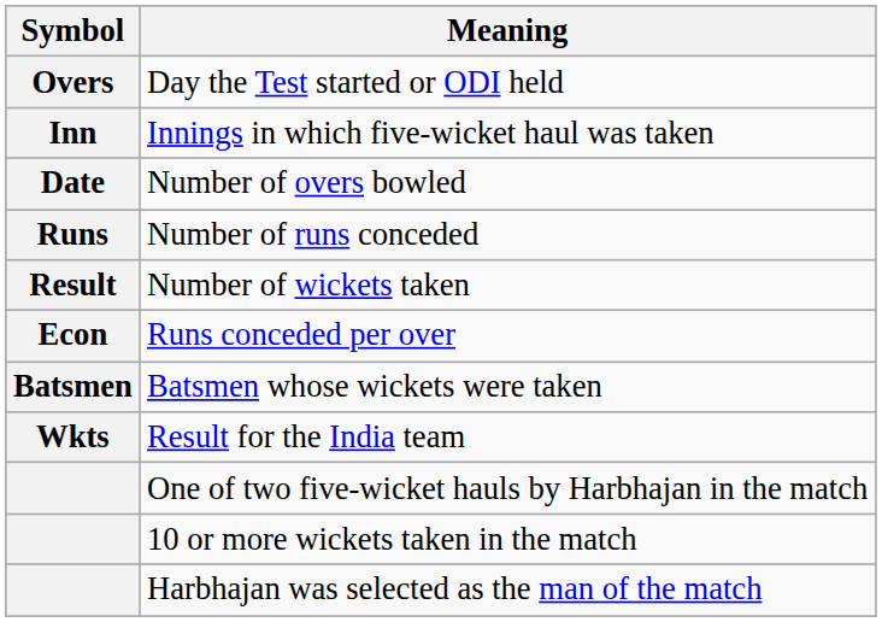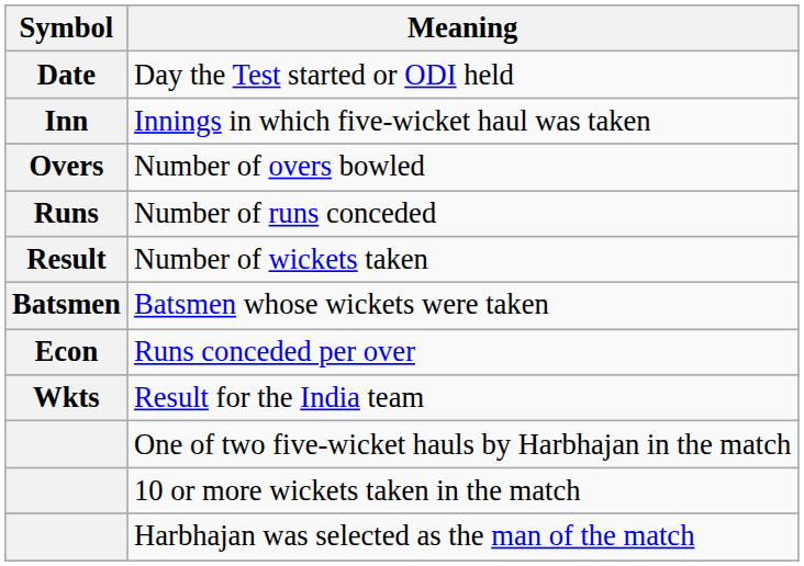 <table class="wikitable">
 <tr>
 <th>Symbol</th>
 <th>Meaning</th>
 </tr>
 <tr>
-<th>Overs</th>
+<th>Date</th>
 <td>Day the <a href='#'>Test</a> started or <a href='#'>ODI</a> held</td>
 </tr>
 <tr>
 <th>Inn</th>
 <td><a href='#'>Innings</a> in which five-wicket haul was taken</td>
 </tr>
 <tr>
-<th>Date</th>
+<th>Overs</th>
 <td>Number of <a href='#'>overs</a> bowled</td>
 </tr>
 <tr>
 <th>Runs</th>
 <td>Number of <a href='#'>runs</a> conceded</td>
 </tr>
 <tr>
 <th>Result</th>
 <td>Number of <a href='#'>wickets</a> taken</td>
 </tr>
 <tr>
+<th>Batsmen</th>
+<td><a href='#'>Batsmen</a> whose wickets were taken</td>
+</tr>
+<tr>
 <th>Econ</th>
 <td><a href='#'>Runs conceded per over</a></td>
-</tr>
-<tr>
-<th>Batsmen</th>
-<td><a href='#'>Batsmen</a> whose wickets were taken</td>
 </tr>
 <tr>
 <th>Wkts</th>
 <td><a href='#'>Result</a> for the <a href='#'>India</a> team</td>
 </tr>
 <tr>
 <th></th>
 <td>One of two five-wicket hauls by Harbhajan in the match</td>
 </tr>
 <tr>
 <th></th>
 <td>10 or more wickets taken in the match</td>
 </tr>
 <tr>
 <th></th>
 <td>Harbhajan was selected as the <a href='#'>man of the match</a></td>
 </tr>
 </table>
